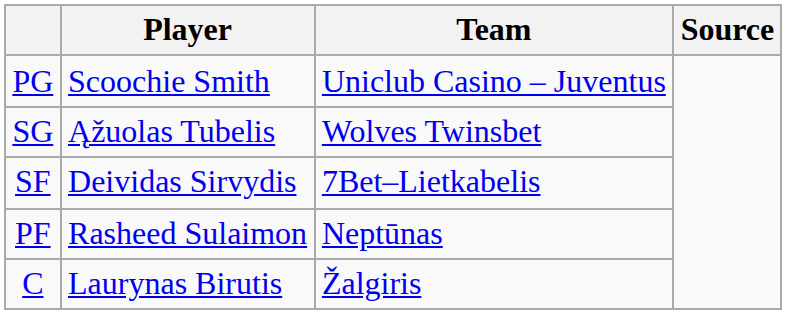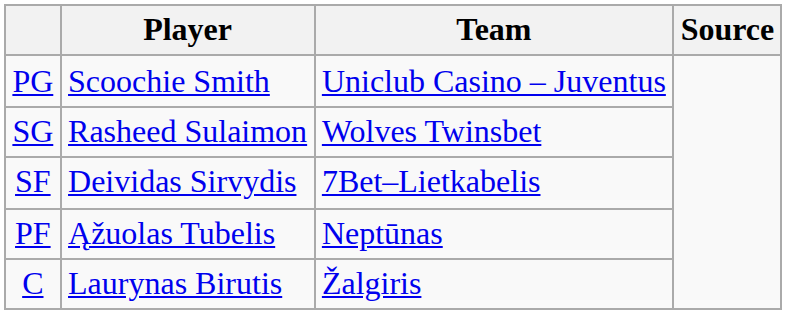 <table class="wikitable" style="text-align: center">
 <tr>
 <th align="center"></th>
 <th align="center">Player</th>
 <th align="center">Team</th>
 <th align="center">Source</th>
 </tr>
 <tr>
 <td><a href='#'>PG</a></td>
 <td align=left> <a href='#'>Scoochie Smith</a></td>
 <td align=left><a href='#'>Uniclub Casino – Juventus</a></td>
 <td rowspan=5 style="text-align:center"></td>
 </tr>
 <tr>
 <td><a href='#'>SG</a></td>
-<td align=left> <a href='#'>Ąžuolas Tubelis</a></td>
+<td align=left> <a href='#'>Rasheed Sulaimon</a></td>
 <td align=left><a href='#'>Wolves Twinsbet</a></td>
 </tr>
 <tr>
 <td><a href='#'>SF</a></td>
 <td align=left> <a href='#'>Deividas Sirvydis</a></td>
 <td align=left><a href='#'>7Bet–Lietkabelis</a></td>
 </tr>
 <tr>
 <td><a href='#'>PF</a></td>
-<td align=left> <a href='#'>Rasheed Sulaimon</a></td>
+<td align=left> <a href='#'>Ąžuolas Tubelis</a></td>
 <td align=left><a href='#'>Neptūnas</a></td>
 </tr>
 <tr>
 <td><a href='#'>C</a></td>
 <td align=left> <a href='#'>Laurynas Birutis</a></td>
 <td align=left><a href='#'>Žalgiris</a></td>
 </tr>
 </table>
